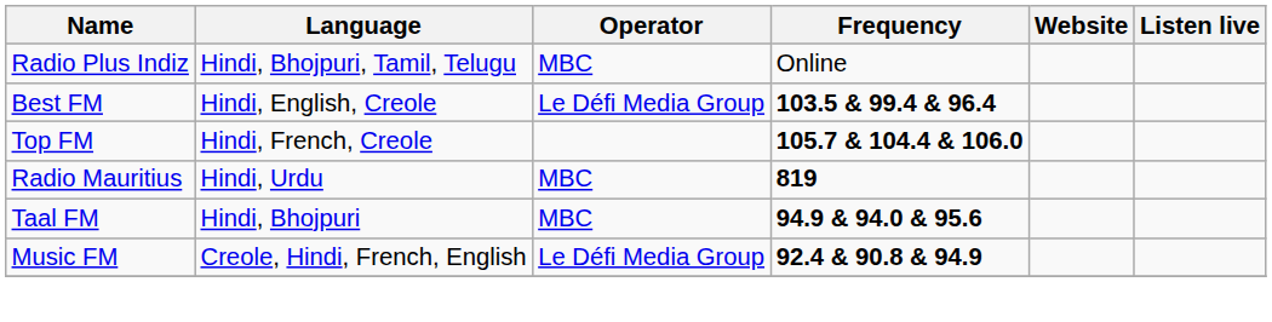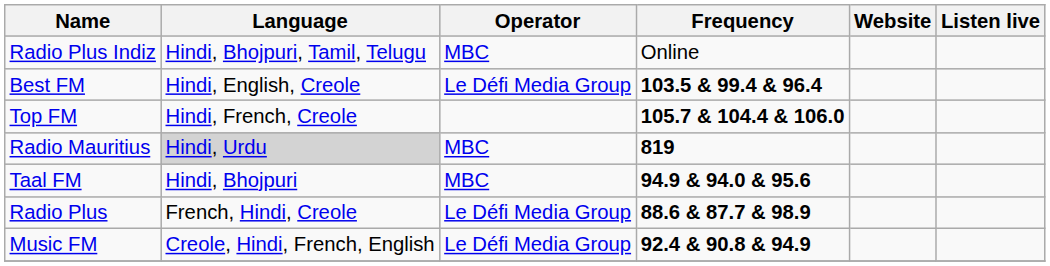 <table class="wikitable" style="font-size:85%;">
 <tr>
 <th>Name</th>
 <th>Language</th>
 <th>Operator</th>
 <th>Frequency</th>
 <th>Website</th>
 <th>Listen live</th>
 </tr>
 <tr>
 <td><a href='#'>Radio Plus Indiz</a></td>
 <td><a href='#'>Hindi</a>, <a href='#'>Bhojpuri</a>, <a href='#'>Tamil</a>, <a href='#'>Telugu</a></td>
 <td><a href='#'>MBC</a></td>
 <td>Online</td>
 <td></td>
 <td></td>
 </tr>
 <tr>
 <td><a href='#'>Best FM</a></td>
 <td><a href='#'>Hindi</a>, English, <a href='#'>Creole</a></td>
 <td><a href='#'>Le Défi Media Group</a></td>
 <td><strong>103.5 & 99.4 & 96.4</strong></td>
 <td></td>
 <td></td>
 </tr>
 <tr>
 <td><a href='#'>Top FM</a></td>
 <td><a href='#'>Hindi</a>, French, <a href='#'>Creole</a></td>
 <td></td>
 <td><strong>105.7 & 104.4 & 106.0</strong></td>
 <td></td>
 <td></td>
 </tr>
 <tr>
 <td><a href='#'>Radio Mauritius</a></td>
-<td><a href='#'>Hindi</a>, <a href='#'>Urdu</a></td>
+<td style="background: lightgrey;"><a href='#'>Hindi</a>, <a href='#'>Urdu</a></td>
 <td><a href='#'>MBC</a></td>
 <td><strong>819</strong></td>
 <td></td>
 <td></td>
 </tr>
 <tr>
 <td><a href='#'>Taal FM</a></td>
 <td><a href='#'>Hindi</a>, <a href='#'>Bhojpuri</a></td>
 <td><a href='#'>MBC</a></td>
 <td><strong>94.9 & 94.0 & 95.6</strong></td>
 <td></td>
 <td></td>
 </tr>
 <tr>
+<td><a href='#'>Radio Plus</a></td>
+<td>French, <a href='#'>Hindi</a>, <a href='#'>Creole</a></td>
+<td><a href='#'>Le Défi Media Group</a></td>
+<td><strong>88.6 & 87.7 & 98.9</strong></td>
+<td></td>
+<td></td>
+</tr>
+<tr>
 <td><a href='#'>Music FM</a></td>
 <td><a href='#'>Creole</a>, <a href='#'>Hindi</a>, French, English</td>
 <td><a href='#'>Le Défi Media Group</a></td>
 <td><strong>92.4 & 90.8 & 94.9</strong></td>
 <td></td>
 <td></td>
 </tr>
 <tr>
 </tr>
 </table>
